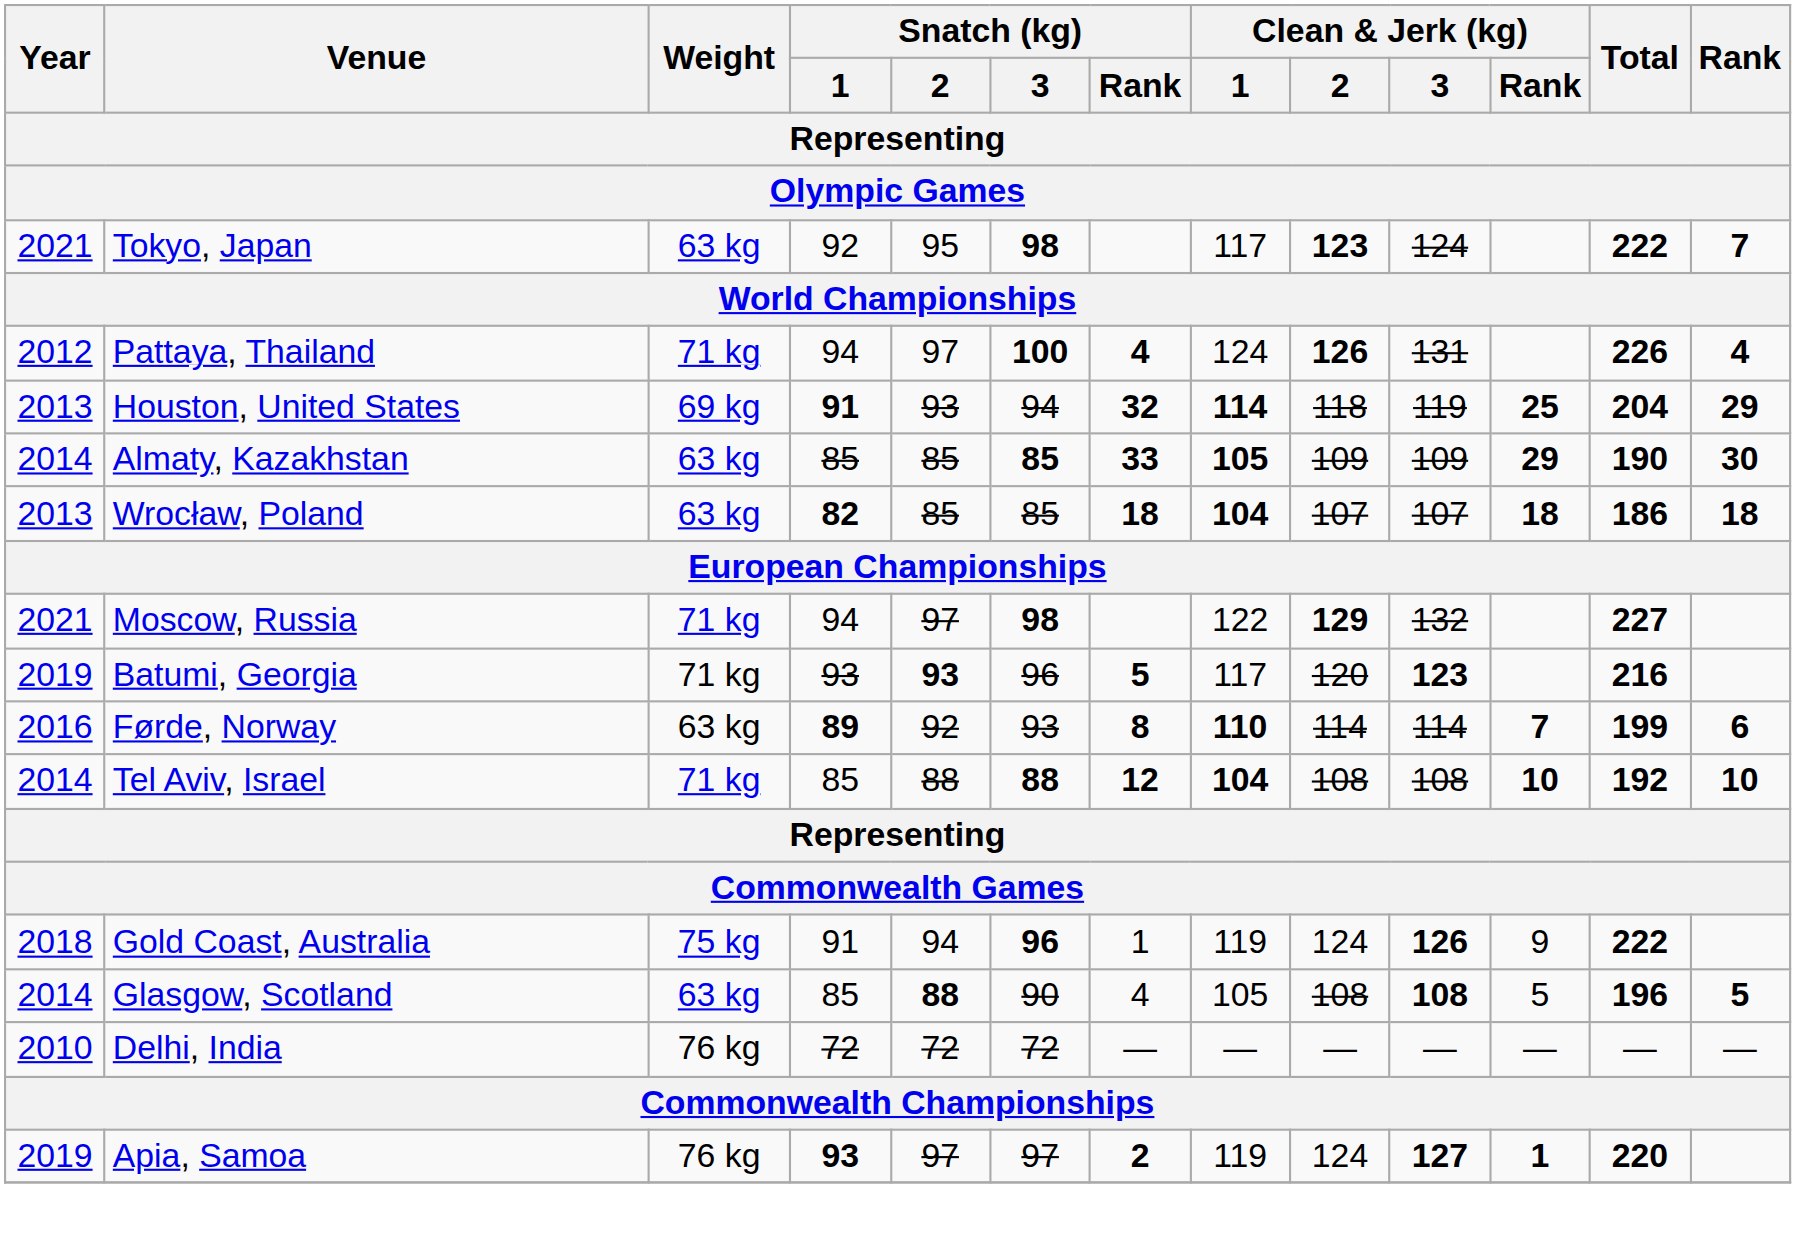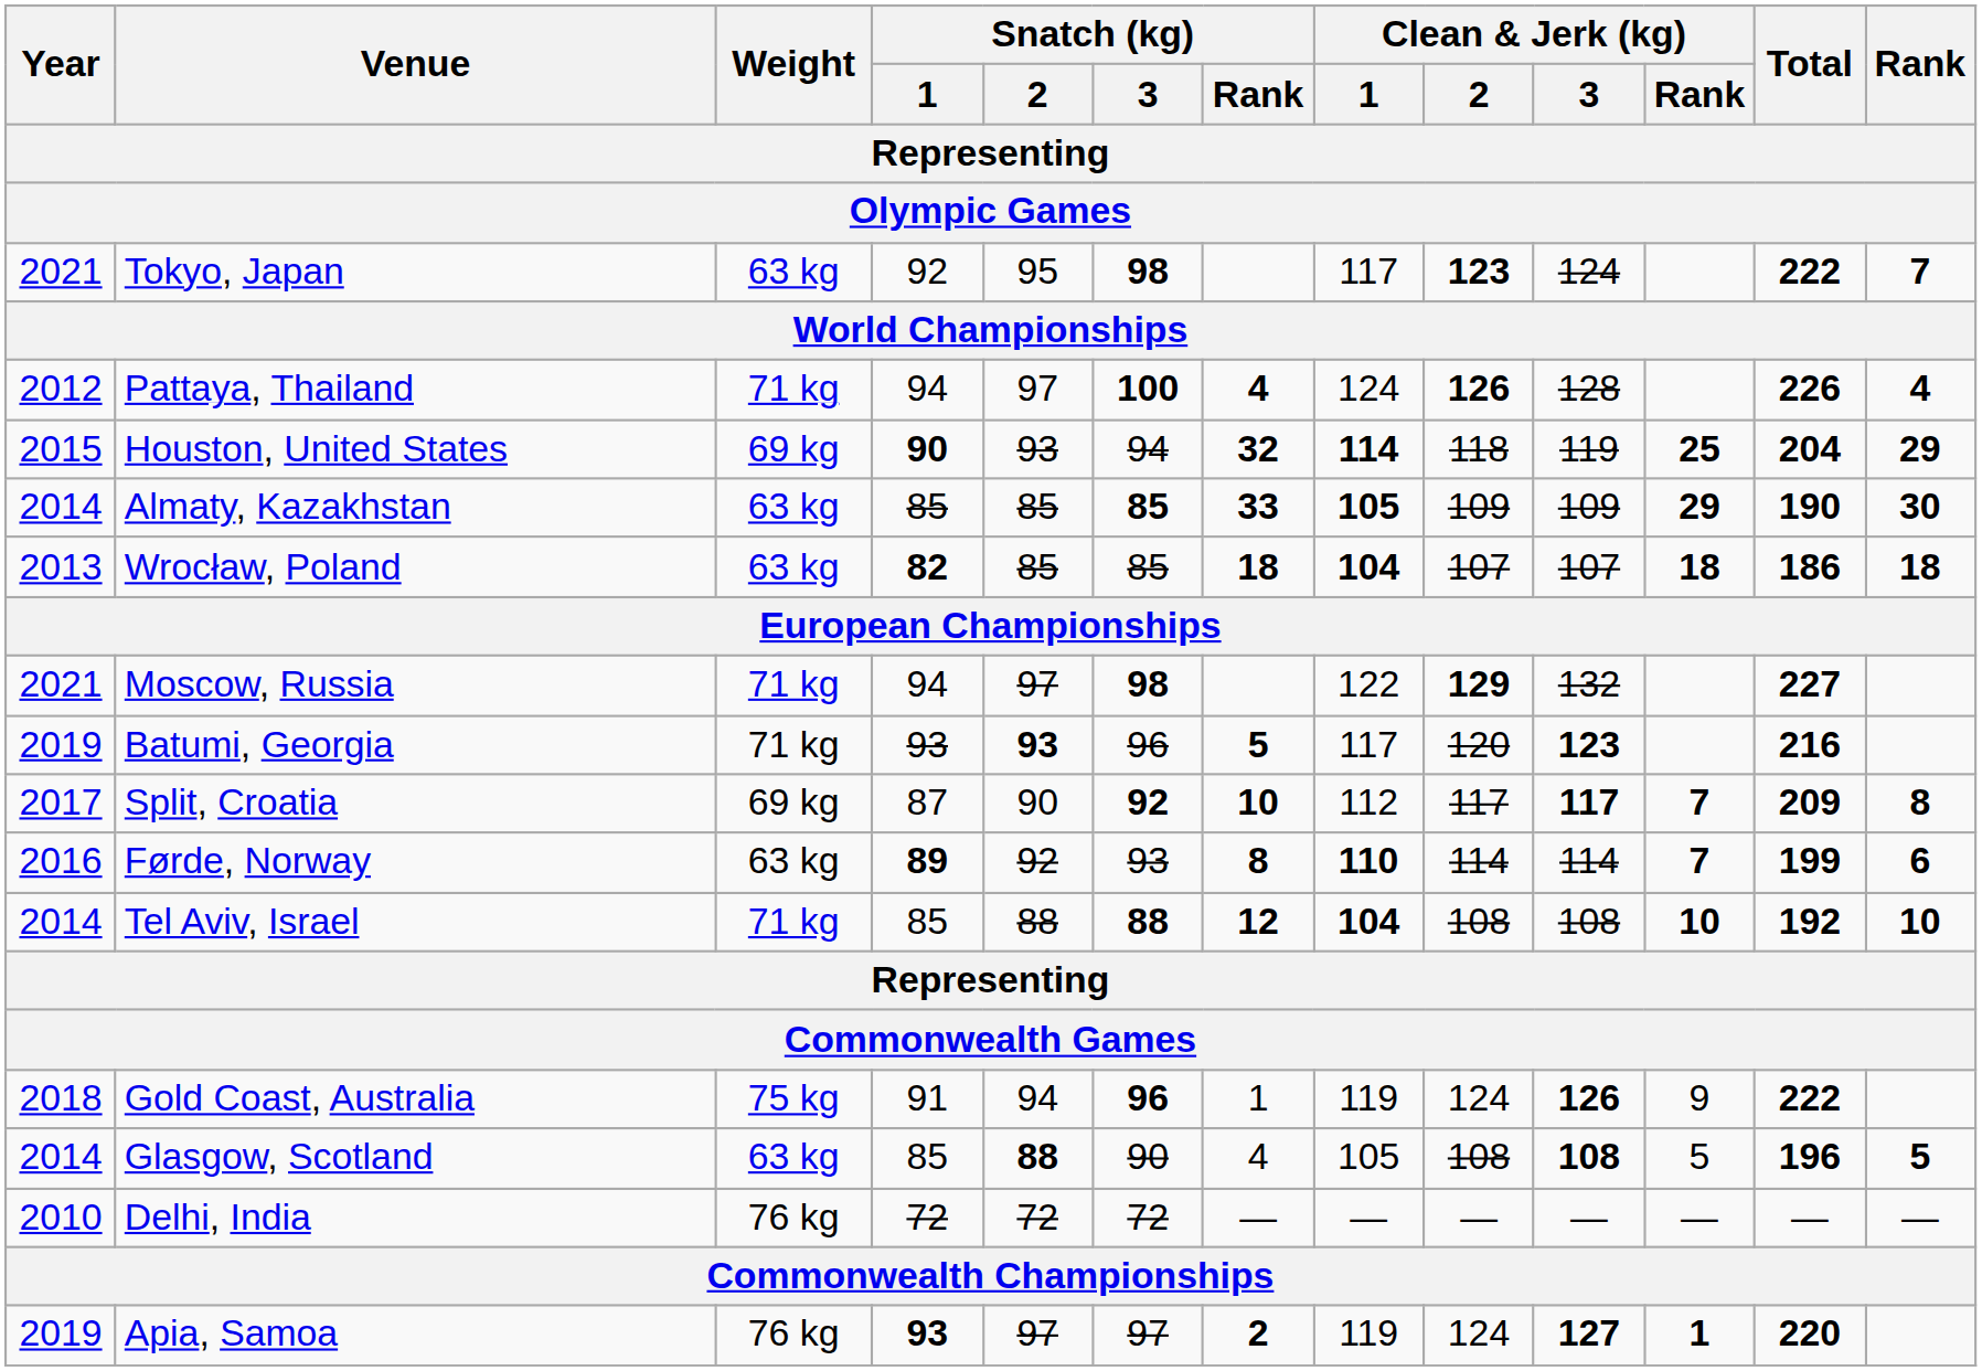 <table class = "wikitable" style="text-align:center;">
 <tr>
 <th rowspan=2 width=40>Year</th>
 <th rowspan=2 width=250>Venue</th>
 <th rowspan=2 width=60>Weight</th>
 <th colspan=4>Snatch (kg)</th>
 <th colspan=4>Clean & Jerk (kg)</th>
 <th rowspan=2 width=40>Total</th>
 <th rowspan=2 width=40>Rank</th>
 </tr>
 <tr>
 <th width=40>1</th>
 <th width=40>2</th>
 <th width=40>3</th>
 <th width=40>Rank</th>
 <th width=40>1</th>
 <th width=40>2</th>
 <th width=40>3</th>
 <th width=40>Rank</th>
 </tr>
 <tr>
 <th colspan=13>Representing </th>
 </tr>
 <tr>
 <th Colspan=13><a href='#'>Olympic Games</a></th>
 </tr>
 <tr>
 <td><a href='#'>2021</a></td>
 <td align=left> <a href='#'>Tokyo</a>, <a href='#'>Japan</a></td>
 <td><a href='#'>63 kg</a></td>
 <td>92</td>
 <td>95</td>
 <td><strong>98</strong></td>
 <td></td>
 <td>117</td>
 <td><strong>123</strong></td>
 <td><s>124</s></td>
 <td></td>
 <td><strong>222</strong></td>
 <td><strong>7</strong></td>
 </tr>
 <tr>
 <th colspan=13><a href='#'>World Championships</a></th>
 </tr>
 <tr>
 <td><a href='#'>2012</a></td>
 <td align=left> <a href='#'>Pattaya</a>, <a href='#'>Thailand</a></td>
 <td><a href='#'>71 kg</a></td>
 <td>94</td>
 <td>97</td>
 <td><strong>100</strong></td>
 <td><strong>4</strong></td>
 <td>124</td>
 <td><strong>126</strong></td>
-<td><s>131</s></td>
+<td><s>128</s></td>
 <td><strong></strong></td>
 <td><strong>226</strong></td>
 <td><strong>4</strong></td>
 </tr>
 <tr>
-<td><a href='#'>2013</a></td>
+<td><a href='#'>2015</a></td>
 <td align=left> <a href='#'>Houston</a>, <a href='#'>United States</a></td>
 <td><a href='#'>69 kg</a></td>
-<td><strong>91</strong></td>
+<td><strong>90</strong></td>
 <td><s>93</s></td>
 <td><s>94</s></td>
 <td><strong>32</strong></td>
 <td><strong>114</strong></td>
 <td><s>118</s></td>
 <td><s>119</s></td>
 <td><strong>25</strong></td>
 <td><strong>204</strong></td>
 <td><strong>29</strong></td>
 </tr>
 <tr>
 <td><a href='#'>2014</a></td>
 <td align=left> <a href='#'>Almaty</a>, <a href='#'>Kazakhstan</a></td>
 <td><a href='#'>63 kg</a></td>
 <td><s>85</s></td>
 <td><s>85</s></td>
 <td><strong>85</strong></td>
 <td><strong>33</strong></td>
 <td><strong>105</strong></td>
 <td><s>109</s></td>
 <td><s>109</s></td>
 <td><strong>29</strong></td>
 <td><strong>190</strong></td>
 <td><strong>30</strong></td>
 </tr>
 <tr>
 <td><a href='#'>2013</a></td>
 <td align=left> <a href='#'>Wrocław</a>, <a href='#'>Poland</a></td>
 <td><a href='#'>63 kg</a></td>
 <td><strong>82</strong></td>
 <td><s>85</s></td>
 <td><s>85</s></td>
 <td><strong>18</strong></td>
 <td><strong>104</strong></td>
 <td><s>107</s></td>
 <td><s>107</s></td>
 <td><strong>18</strong></td>
 <td><strong>186</strong></td>
 <td><strong>18</strong></td>
 </tr>
 <tr>
 <th colspan=13><a href='#'>European Championships</a></th>
 </tr>
 <tr>
 <td><a href='#'>2021</a></td>
 <td align=left> <a href='#'>Moscow</a>, <a href='#'>Russia</a></td>
 <td><a href='#'>71 kg</a></td>
 <td>94</td>
 <td><s>97</s></td>
 <td><strong>98</strong></td>
 <td><strong></strong></td>
 <td>122</td>
 <td><strong>129</strong></td>
 <td><s>132</s></td>
 <td><strong></strong></td>
 <td><strong>227</strong></td>
 <td><strong></strong></td>
 </tr>
 <tr>
 <td><a href='#'>2019</a></td>
 <td align=left> <a href='#'>Batumi</a>, <a href='#'>Georgia</a></td>
 <td>71 kg</td>
 <td><s>93</s></td>
 <td><strong>93</strong></td>
 <td><s>96</s></td>
 <td><strong>5</strong></td>
 <td>117</td>
 <td><s>120</s></td>
 <td><strong>123</strong></td>
 <td><strong></strong></td>
 <td><strong>216</strong></td>
 <td><strong></strong></td>
+</tr>
+<tr>
+<td><a href='#'>2017</a></td>
+<td align=left> <a href='#'>Split</a>, <a href='#'>Croatia</a></td>
+<td>69 kg</td>
+<td>87</td>
+<td>90</td>
+<td><strong>92</strong></td>
+<td><strong>10</strong></td>
+<td>112</td>
+<td><s>117</s></td>
+<td><strong>117</strong></td>
+<td><strong>7</strong></td>
+<td><strong>209</strong></td>
+<td><strong>8</strong></td>
 </tr>
 <tr>
 <td><a href='#'>2016</a></td>
 <td align=left> <a href='#'>Førde</a>, <a href='#'>Norway</a></td>
 <td>63 kg</td>
 <td><strong>89</strong></td>
 <td><s>92</s></td>
 <td><s>93</s></td>
 <td><strong>8</strong></td>
 <td><strong>110</strong></td>
 <td><s>114</s></td>
 <td><s>114</s></td>
 <td><strong>7</strong></td>
 <td><strong>199</strong></td>
 <td><strong>6</strong></td>
 </tr>
 <tr>
 <td><a href='#'>2014</a></td>
 <td align=left> <a href='#'>Tel Aviv</a>, <a href='#'>Israel</a></td>
 <td><a href='#'>71 kg</a></td>
 <td>85</td>
 <td><s>88</s></td>
 <td><strong>88</strong></td>
 <td><strong>12</strong></td>
 <td><strong>104</strong></td>
 <td><s>108</s></td>
 <td><s>108</s></td>
 <td><strong>10</strong></td>
 <td><strong>192</strong></td>
 <td><strong>10</strong></td>
 </tr>
 <tr>
 <th colspan=13>Representing </th>
 </tr>
 <tr>
 <th colspan=13><a href='#'>Commonwealth Games</a></th>
 </tr>
 <tr>
 <td><a href='#'>2018</a></td>
 <td align=left> <a href='#'>Gold Coast</a>, <a href='#'>Australia</a></td>
 <td><a href='#'>75 kg</a></td>
 <td>91</td>
 <td>94</td>
 <td><strong>96</strong></td>
 <td>1</td>
 <td>119</td>
 <td>124</td>
 <td><strong>126</strong></td>
 <td>9</td>
 <td><strong>222</strong></td>
 <td><strong></strong></td>
 </tr>
 <tr>
 <td><a href='#'>2014</a></td>
 <td align=left> <a href='#'>Glasgow</a>, <a href='#'>Scotland</a></td>
 <td><a href='#'>63 kg</a></td>
 <td>85</td>
 <td><strong>88</strong></td>
 <td><s>90</s></td>
 <td>4</td>
 <td>105</td>
 <td><s>108</s></td>
 <td><strong>108</strong></td>
 <td>5</td>
 <td><strong>196</strong></td>
 <td><strong>5</strong></td>
 </tr>
 <tr>
 <td><a href='#'>2010</a></td>
 <td align=left> <a href='#'>Delhi</a>, <a href='#'>India</a></td>
 <td>76 kg</td>
 <td><s>72</s></td>
 <td><s>72</s></td>
 <td><s>72</s></td>
 <td>—</td>
 <td>—</td>
 <td>—</td>
 <td>—</td>
 <td>—</td>
 <td>—</td>
 <td>—</td>
 </tr>
 <tr>
 <th colspan=13><a href='#'>Commonwealth Championships</a></th>
 </tr>
 <tr>
 <td><a href='#'>2019</a></td>
 <td align=left> <a href='#'>Apia</a>, <a href='#'>Samoa</a></td>
 <td>76 kg</td>
 <td><strong>93</strong></td>
 <td><s>97</s></td>
 <td><s>97</s></td>
 <td><strong>2</strong></td>
 <td>119</td>
 <td>124</td>
 <td><strong>127</strong></td>
 <td><strong>1</strong></td>
 <td><strong>220</strong></td>
 <td><strong></strong></td>
 </tr>
 <tr>
 </tr>
 </table>
